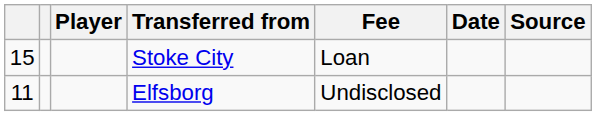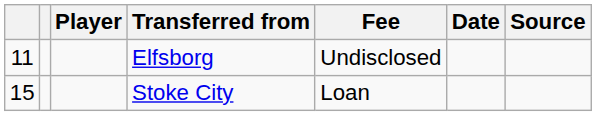 <table class="wikitable plainrowheaders sortable">
 <tr>
 <th></th>
 <th></th>
 <th scope=col>Player</th>
 <th>Transferred from</th>
 <th !scope=col; style="width: 65px;">Fee</th>
 <th scope=col>Date</th>
 <th scope=col>Source</th>
 </tr>
 <tr>
+<td align=center>11</td>
+<td align=center></td>
+<td></td>
+<td> <a href='#'>Elfsborg</a></td>
+<td>Undisclosed</td>
+<td></td>
+<td></td>
+</tr>
+<tr>
 <td align=center>15</td>
 <td align=center></td>
 <td></td>
 <td> <a href='#'>Stoke City</a></td>
 <td>Loan</td>
 <td></td>
 <td></td>
 </tr>
-<tr>
-<td align=center>11</td>
-<td align=center></td>
-<td></td>
-<td> <a href='#'>Elfsborg</a></td>
-<td>Undisclosed</td>
-<td></td>
-<td></td>
-</tr>
 </table>
